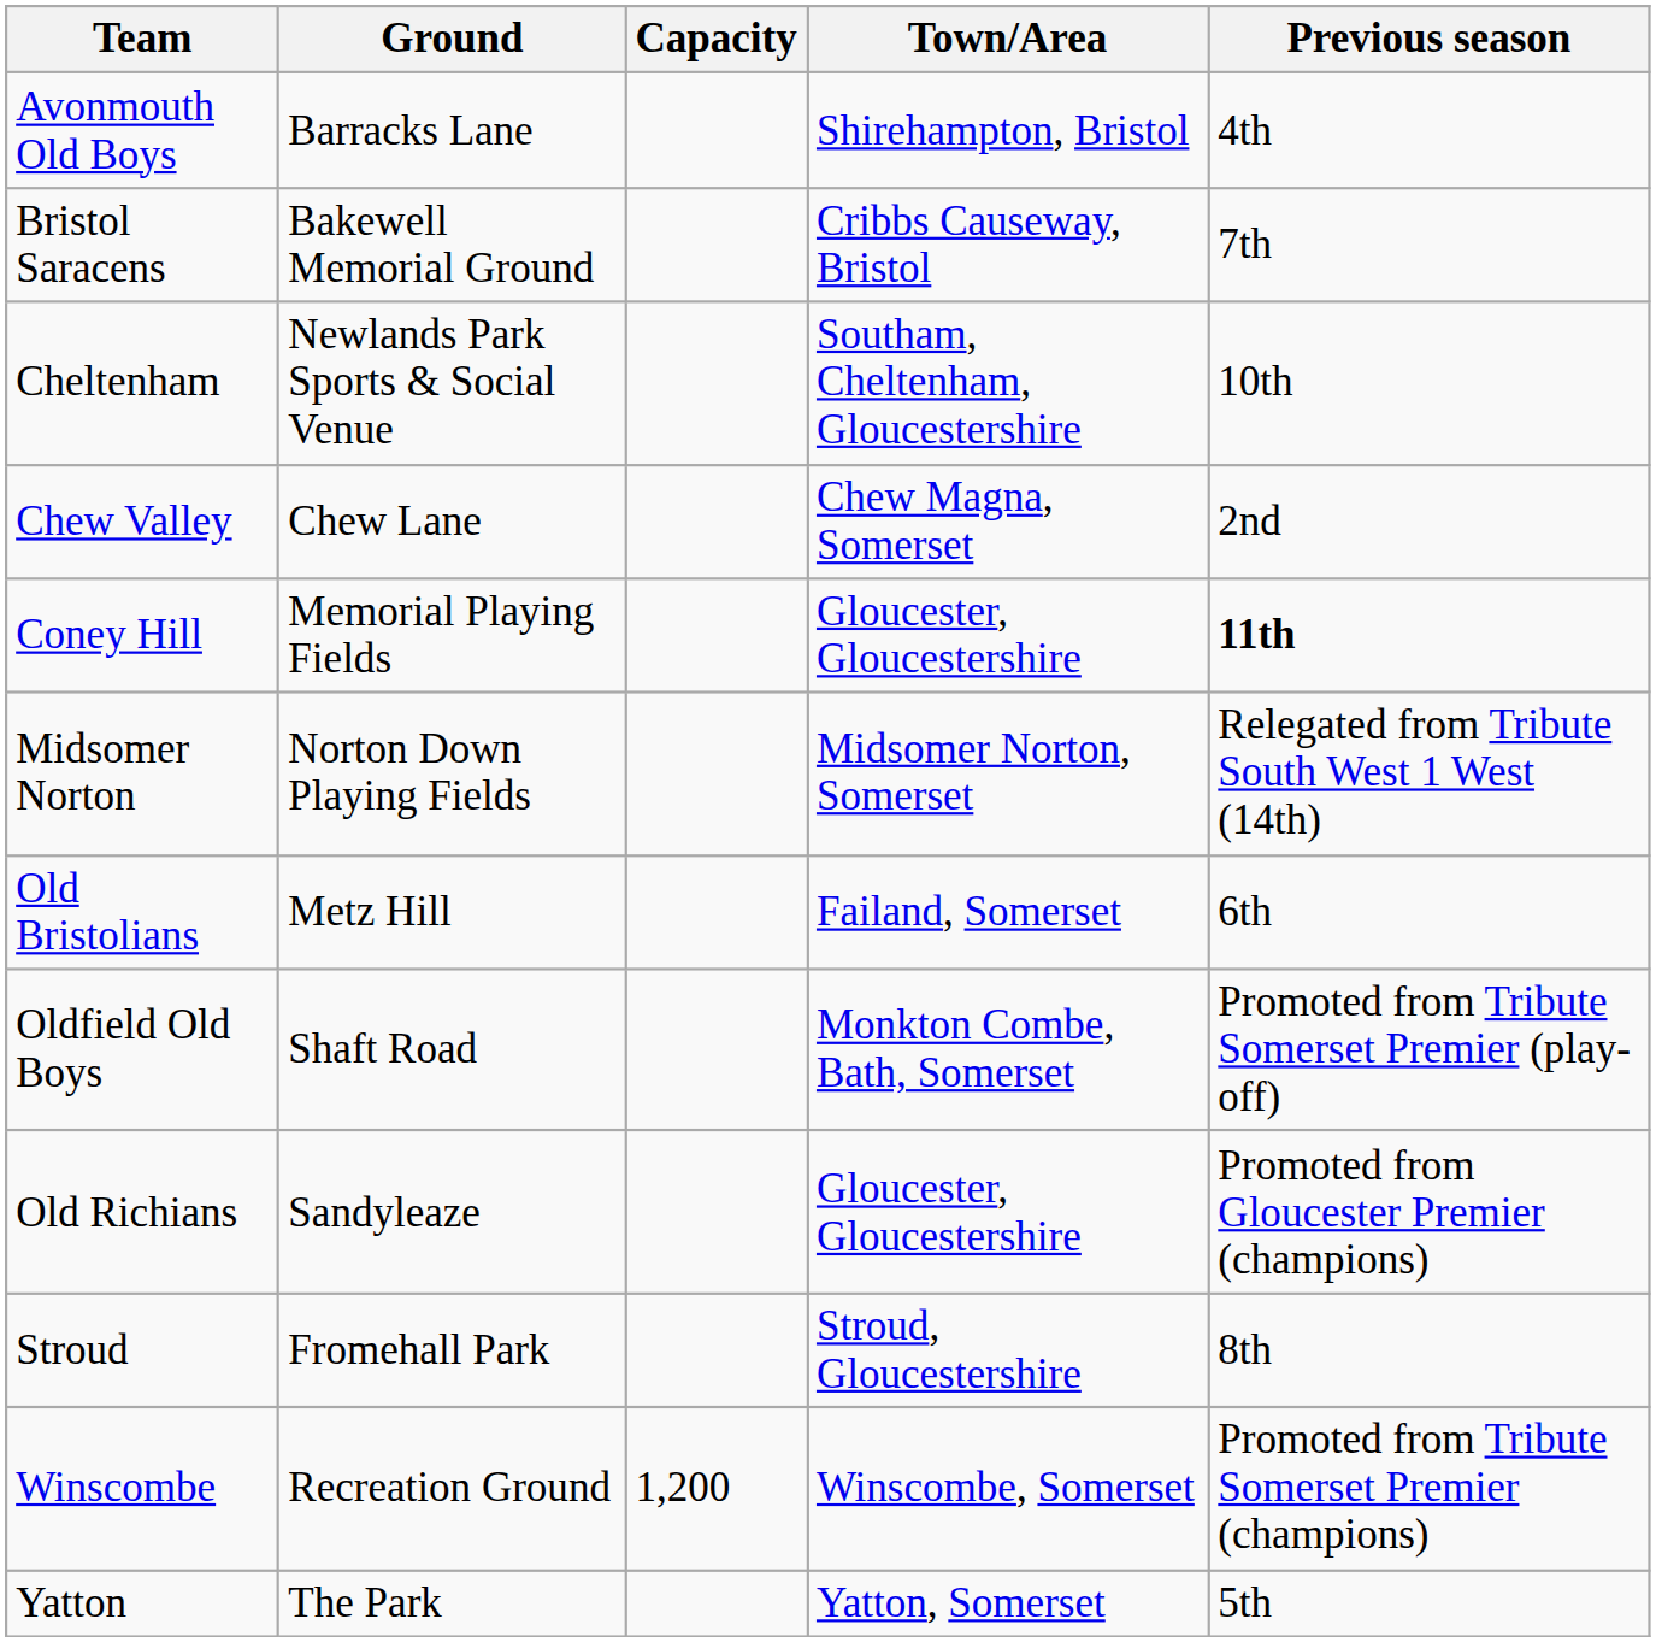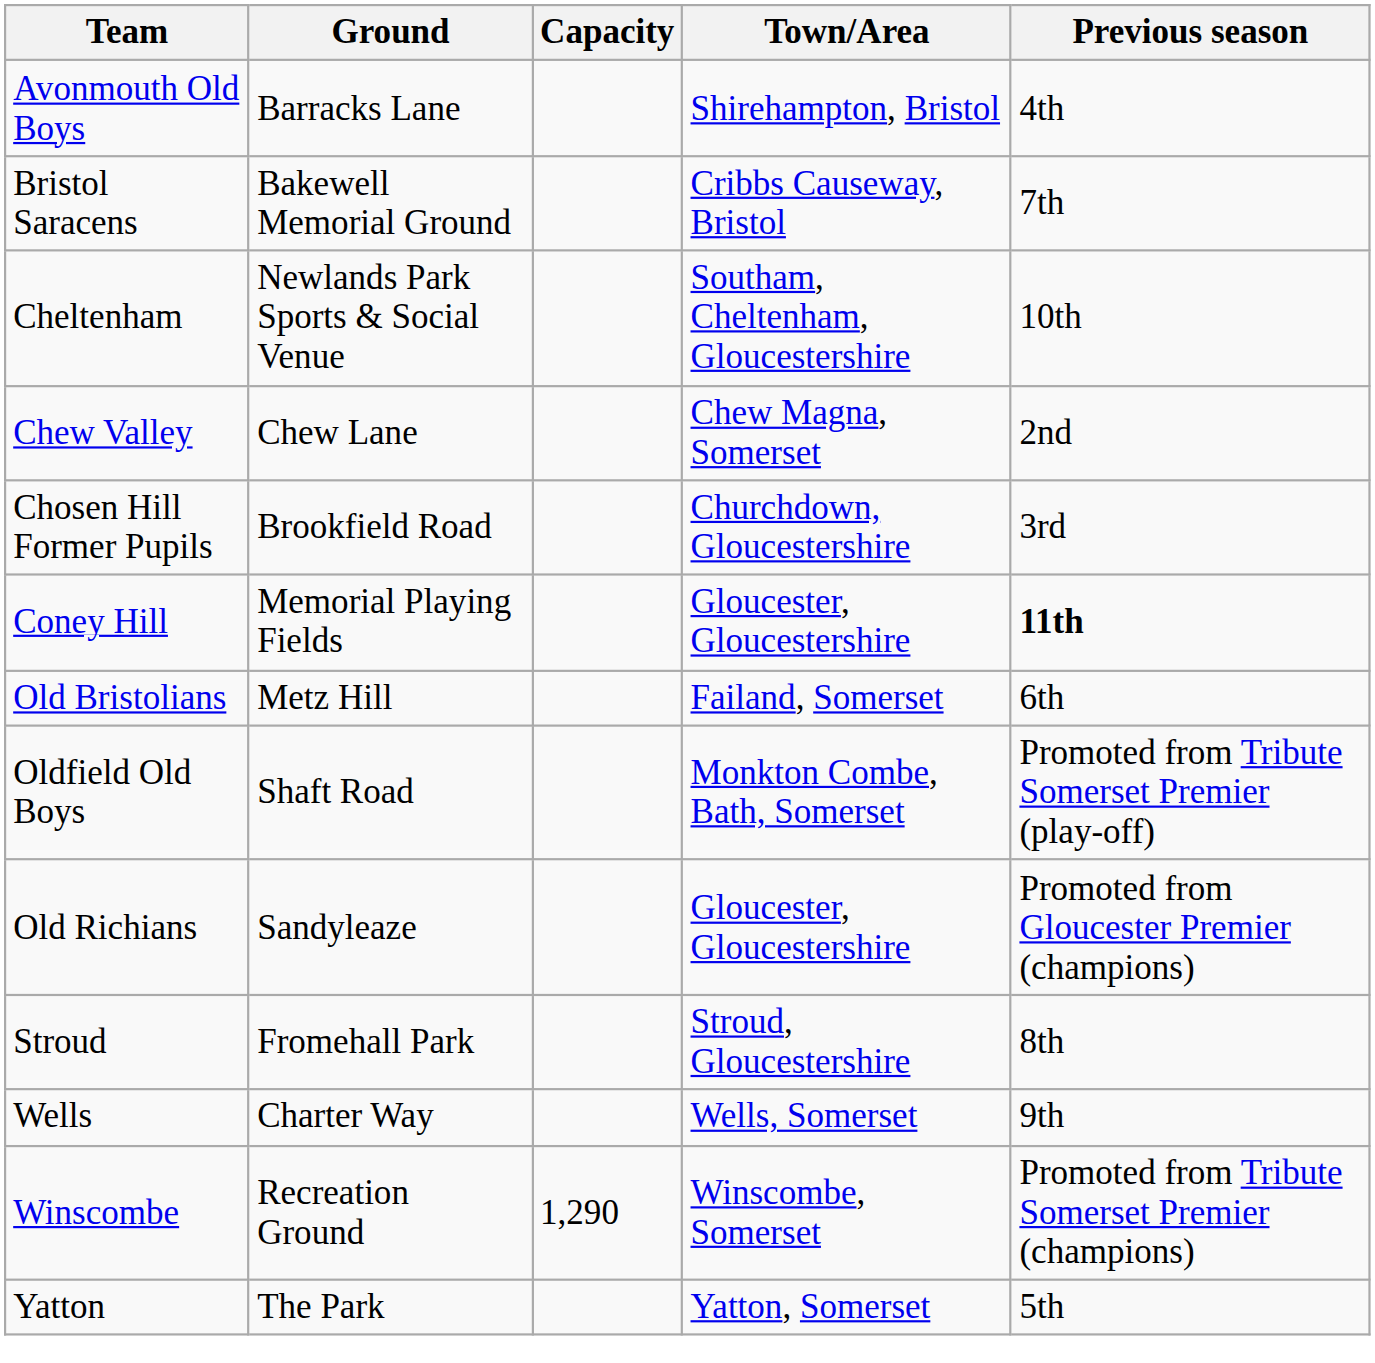 <table class="wikitable sortable" style="width:100%;">
 <tr>
 <th>Team</th>
 <th>Ground</th>
 <th>Capacity</th>
 <th>Town/Area</th>
 <th>Previous season</th>
 </tr>
 <tr>
 <td><a href='#'>Avonmouth Old Boys</a></td>
 <td>Barracks Lane</td>
 <td></td>
 <td><a href='#'>Shirehampton</a>, <a href='#'>Bristol</a></td>
 <td>4th</td>
 </tr>
 <tr>
 <td>Bristol Saracens</td>
 <td>Bakewell Memorial Ground</td>
 <td></td>
 <td><a href='#'>Cribbs Causeway</a>, <a href='#'>Bristol</a></td>
 <td>7th</td>
 </tr>
 <tr>
 <td>Cheltenham</td>
 <td>Newlands Park Sports & Social Venue</td>
 <td></td>
 <td><a href='#'>Southam</a>, <a href='#'>Cheltenham</a>, <a href='#'>Gloucestershire</a></td>
 <td>10th</td>
 </tr>
 <tr>
 <td><a href='#'>Chew Valley</a></td>
 <td>Chew Lane</td>
 <td></td>
 <td><a href='#'>Chew Magna</a>, <a href='#'>Somerset</a></td>
 <td>2nd</td>
 </tr>
 <tr>
+<td>Chosen Hill Former Pupils</td>
+<td>Brookfield Road</td>
+<td></td>
+<td><a href='#'>Churchdown, Gloucestershire</a></td>
+<td>3rd</td>
+</tr>
+<tr>
 <td><a href='#'>Coney Hill</a></td>
 <td>Memorial Playing Fields</td>
 <td></td>
 <td><a href='#'>Gloucester</a>, <a href='#'>Gloucestershire</a></td>
 <td><strong>11th</strong></td>
-</tr>
-<tr>
-<td>Midsomer Norton</td>
-<td>Norton Down Playing Fields</td>
-<td></td>
-<td><a href='#'>Midsomer Norton</a>, <a href='#'>Somerset</a></td>
-<td>Relegated from <a href='#'>Tribute South West 1 West</a> (14th)</td>
 </tr>
 <tr>
 <td><a href='#'>Old Bristolians</a></td>
 <td>Metz Hill</td>
 <td></td>
 <td><a href='#'>Failand</a>, <a href='#'>Somerset</a></td>
 <td>6th</td>
 </tr>
 <tr>
 <td>Oldfield Old Boys</td>
 <td>Shaft Road</td>
 <td></td>
 <td><a href='#'>Monkton Combe</a>, <a href='#'>Bath, Somerset</a></td>
 <td>Promoted from <a href='#'>Tribute Somerset Premier</a> (play-off)</td>
 </tr>
 <tr>
 <td>Old Richians</td>
 <td>Sandyleaze</td>
 <td></td>
 <td><a href='#'>Gloucester</a>, <a href='#'>Gloucestershire</a></td>
 <td>Promoted from <a href='#'>Gloucester Premier</a> (champions)</td>
 </tr>
 <tr>
 <td>Stroud</td>
 <td>Fromehall Park</td>
 <td></td>
 <td><a href='#'>Stroud</a>, <a href='#'>Gloucestershire</a></td>
 <td>8th</td>
 </tr>
 <tr>
+<td>Wells</td>
+<td>Charter Way</td>
+<td></td>
+<td><a href='#'>Wells, Somerset</a></td>
+<td>9th</td>
+</tr>
+<tr>
 <td><a href='#'>Winscombe</a></td>
 <td>Recreation Ground</td>
-<td>1,200</td>
+<td>1,290</td>
 <td><a href='#'>Winscombe</a>, <a href='#'>Somerset</a></td>
 <td>Promoted from <a href='#'>Tribute Somerset Premier</a> (champions)</td>
 </tr>
 <tr>
 <td>Yatton</td>
 <td>The Park</td>
 <td></td>
 <td><a href='#'>Yatton</a>, <a href='#'>Somerset</a></td>
 <td>5th</td>
 </tr>
 </table>
